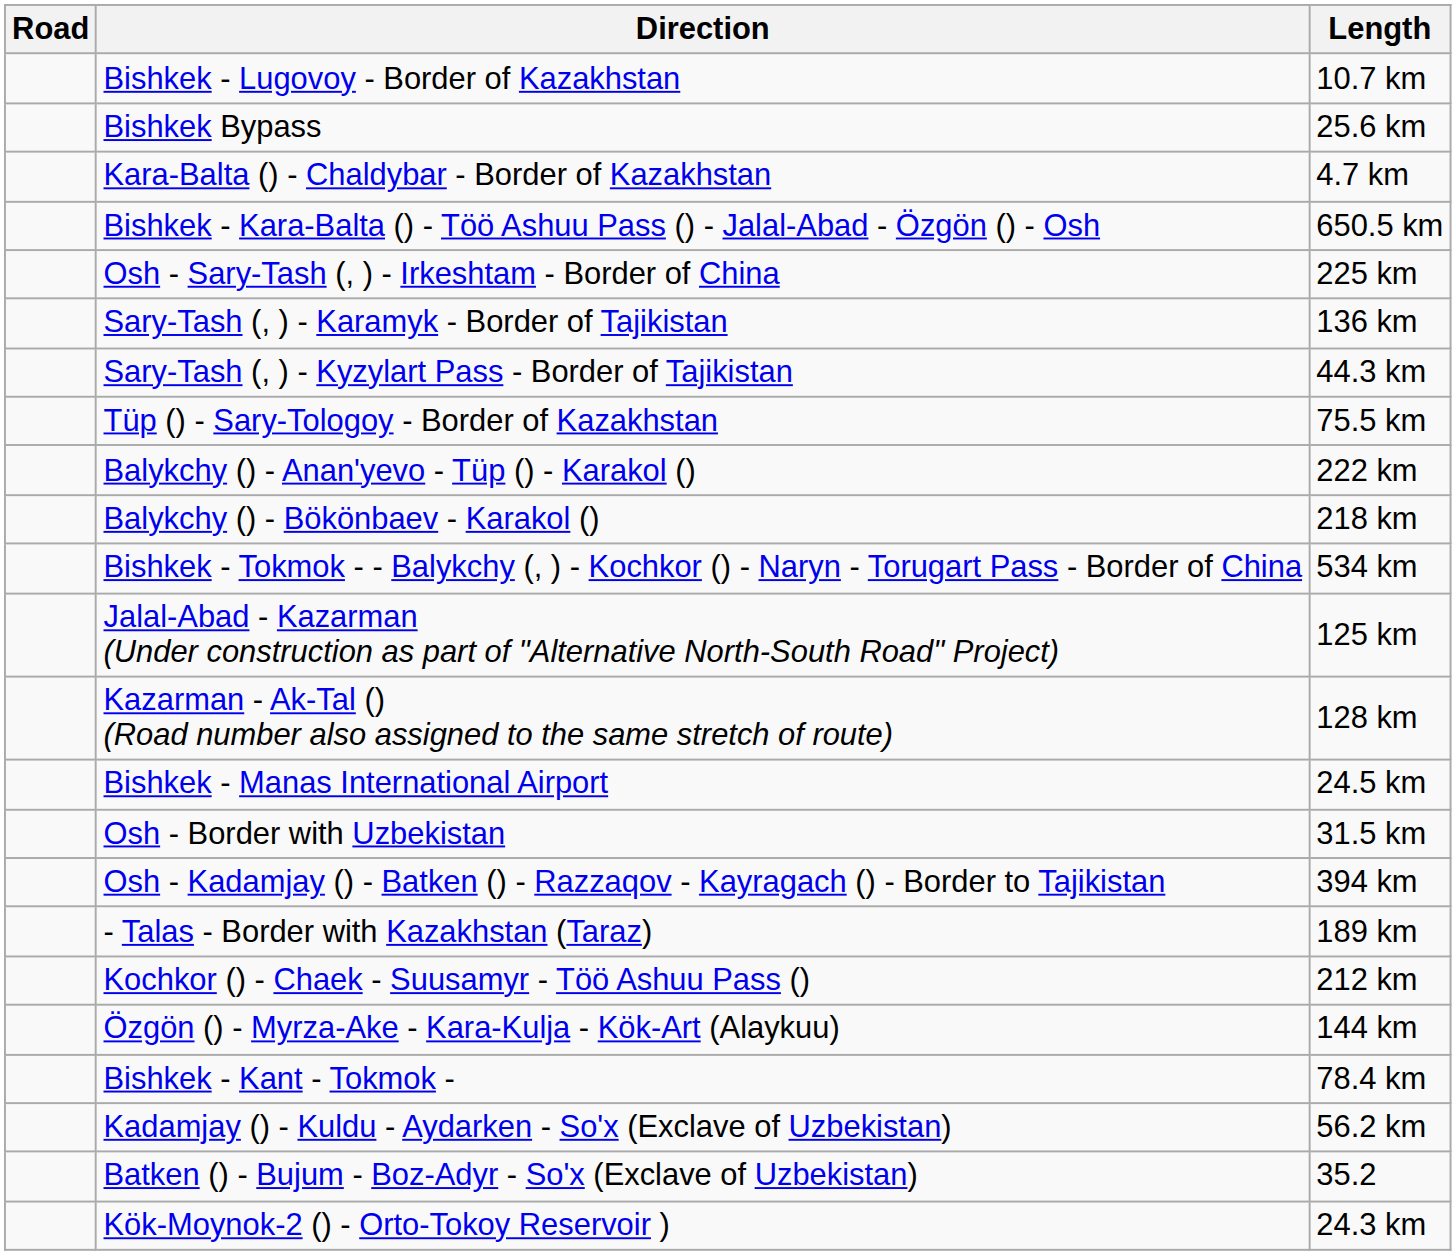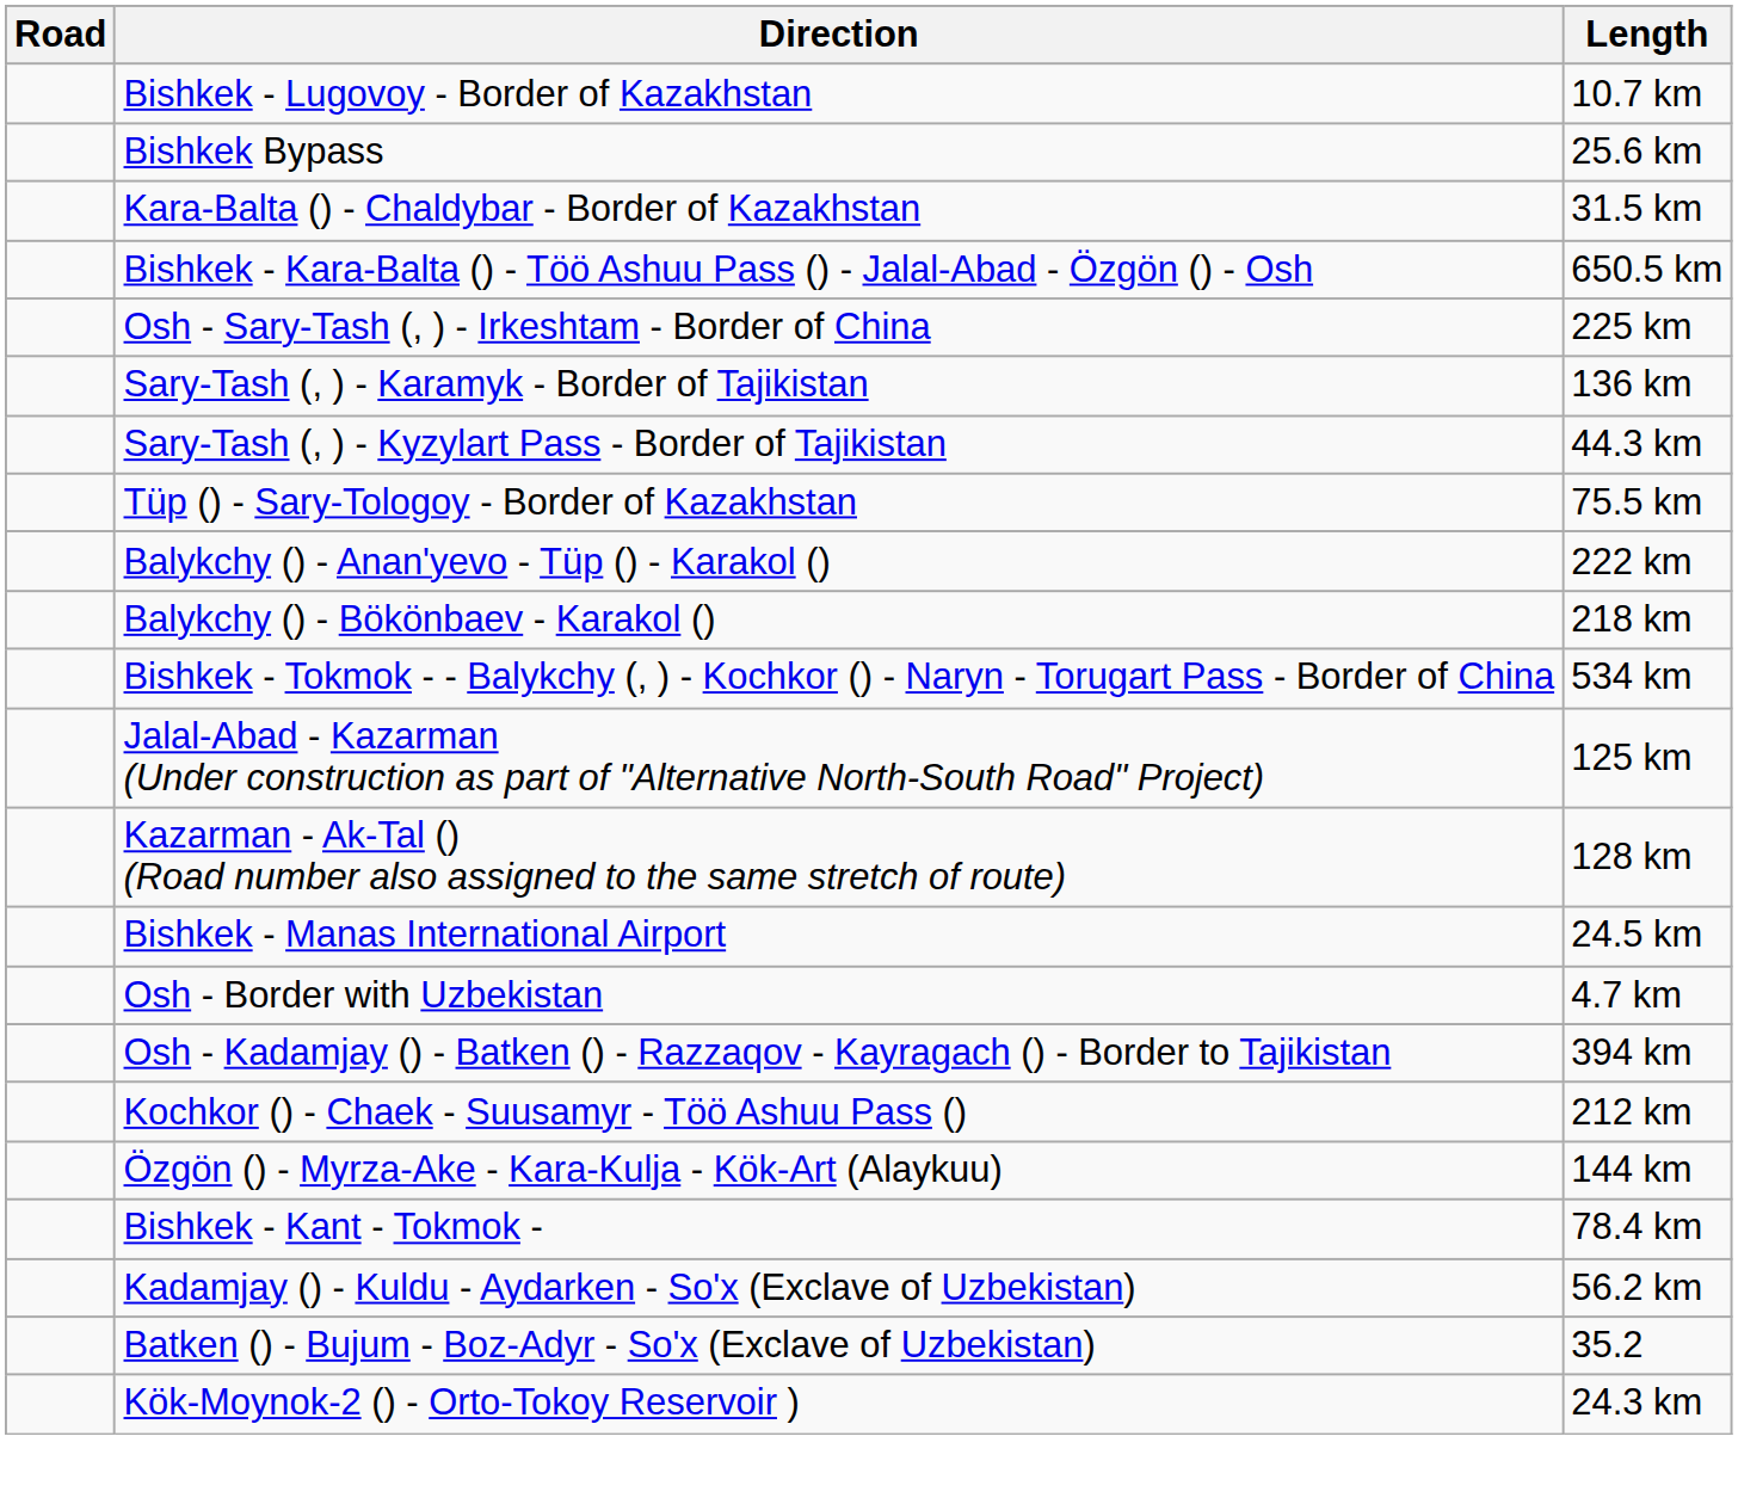 <table class="wikitable">
 <tr class="hintergrundfarbe6">
 <th>Road</th>
 <th>Direction</th>
 <th>Length</th>
 </tr>
 <tr --->
 <td></td>
 <td><a href='#'>Bishkek</a> - <a href='#'>Lugovoy</a> - Border of <a href='#'>Kazakhstan</a></td>
 <td>10.7 km</td>
 </tr>
 <tr --->
 <td></td>
 <td><a href='#'>Bishkek</a> Bypass</td>
 <td>25.6 km</td>
 </tr>
 <tr --->
 <td></td>
 <td><a href='#'>Kara-Balta</a> () - <a href='#'>Chaldybar</a> - Border of <a href='#'>Kazakhstan</a></td>
-<td>4.7 km</td>
+<td>31.5 km</td>
 </tr>
 <tr --->
 <td></td>
 <td><a href='#'>Bishkek</a> - <a href='#'>Kara-Balta</a> () - <a href='#'>Töö Ashuu Pass</a> () - <a href='#'>Jalal-Abad</a> - <a href='#'>Özgön</a> () - <a href='#'>Osh</a></td>
 <td>650.5 km</td>
 </tr>
 <tr --->
 <td></td>
 <td><a href='#'>Osh</a> - <a href='#'>Sary-Tash</a> (, )  - <a href='#'>Irkeshtam</a> - Border of <a href='#'>China</a></td>
 <td>225 km</td>
 </tr>
 <tr --->
 <td></td>
 <td><a href='#'>Sary-Tash</a> (, ) - <a href='#'>Karamyk</a> - Border of <a href='#'>Tajikistan</a></td>
 <td>136 km</td>
 </tr>
 <tr --->
 <td></td>
 <td><a href='#'>Sary-Tash</a> (, ) - <a href='#'>Kyzylart Pass</a> - Border of <a href='#'>Tajikistan</a></td>
 <td>44.3 km</td>
 </tr>
 <tr --->
 <td></td>
 <td><a href='#'>Tüp</a> () - <a href='#'>Sary-Tologoy</a> - Border of <a href='#'>Kazakhstan</a></td>
 <td>75.5 km</td>
 </tr>
 <tr --->
 <td></td>
 <td><a href='#'>Balykchy</a> () - <a href='#'>Anan'yevo</a> - <a href='#'>Tüp</a> () - <a href='#'>Karakol</a> ()</td>
 <td>222 km</td>
 </tr>
 <tr --->
 <td></td>
 <td><a href='#'>Balykchy</a> () - <a href='#'>Bökönbaev</a> - <a href='#'>Karakol</a> ()</td>
 <td>218 km</td>
 </tr>
 <tr --->
 <td></td>
 <td><a href='#'>Bishkek</a> - <a href='#'>Tokmok</a> -  - <a href='#'>Balykchy</a> (, ) - <a href='#'>Kochkor</a> ()  - <a href='#'>Naryn</a> - <a href='#'>Torugart Pass</a> - Border of <a href='#'>China</a></td>
 <td>534 km</td>
 </tr>
 <tr --->
 <td></td>
 <td><a href='#'>Jalal-Abad</a> - <a href='#'>Kazarman</a><br><em>(Under construction as part of "Alternative North-South Road" Project)</em></td>
 <td>125 km</td>
 </tr>
 <tr --->
 <td></td>
 <td><a href='#'>Kazarman</a> - <a href='#'>Ak-Tal</a> ()<br><em>(Road number  also assigned to the same stretch of route)</em></td>
 <td>128 km</td>
 </tr>
 <tr --->
 <td></td>
 <td><a href='#'>Bishkek</a> - <a href='#'>Manas International Airport</a></td>
 <td>24.5 km</td>
 </tr>
 <tr -->
 <td></td>
 <td><a href='#'>Osh</a> - Border with <a href='#'>Uzbekistan</a></td>
-<td>31.5 km</td>
+<td>4.7 km</td>
 </tr>
 <tr --->
 <td></td>
 <td><a href='#'>Osh</a> - <a href='#'>Kadamjay</a> () - <a href='#'>Batken</a> () - <a href='#'>Razzaqov</a> - <a href='#'>Kayragach</a> () - Border to <a href='#'>Tajikistan</a></td>
 <td>394 km</td>
-</tr>
-<tr --->
-<td></td>
-<td> - <a href='#'>Talas</a> - Border with <a href='#'>Kazakhstan</a> (<a href='#'>Taraz</a>)</td>
-<td>189 km</td>
 </tr>
 <tr --->
 <td></td>
 <td><a href='#'>Kochkor</a> () - <a href='#'>Chaek</a> - <a href='#'>Suusamyr</a> - <a href='#'>Töö Ashuu Pass</a> ()</td>
 <td>212 km</td>
 </tr>
 <tr --->
 <td></td>
 <td><a href='#'>Özgön</a> () - <a href='#'>Myrza-Ake</a> - <a href='#'>Kara-Kulja</a> - <a href='#'>Kök-Art</a> (Alaykuu)</td>
 <td>144 km</td>
 </tr>
 <tr --->
 <td></td>
 <td><a href='#'>Bishkek</a> - <a href='#'>Kant</a> - <a href='#'>Tokmok</a> - </td>
 <td>78.4 km</td>
 </tr>
 <tr --->
 <td></td>
 <td><a href='#'>Kadamjay</a> () - <a href='#'>Kuldu</a> - <a href='#'>Aydarken</a> - <a href='#'>So'x</a> (Exclave of <a href='#'>Uzbekistan</a>)</td>
 <td>56.2 km</td>
 </tr>
 <tr --->
 <td></td>
 <td><a href='#'>Batken</a> () - <a href='#'>Bujum</a> - <a href='#'>Boz-Adyr</a> - <a href='#'>So'x</a> (Exclave of <a href='#'>Uzbekistan</a>)</td>
 <td>35.2</td>
 </tr>
 <tr --->
 <td></td>
 <td><a href='#'>Kök-Moynok-2</a> () - <a href='#'>Orto-Tokoy Reservoir</a> )</td>
 <td>24.3 km</td>
 </tr>
 </table>
